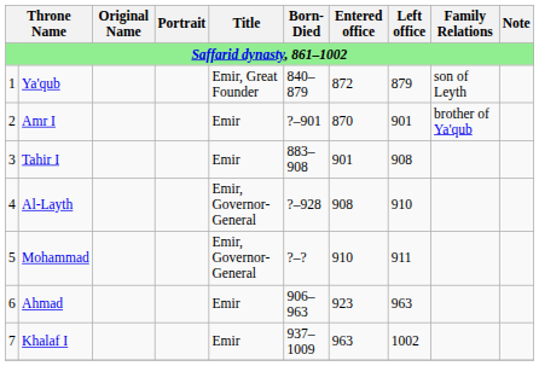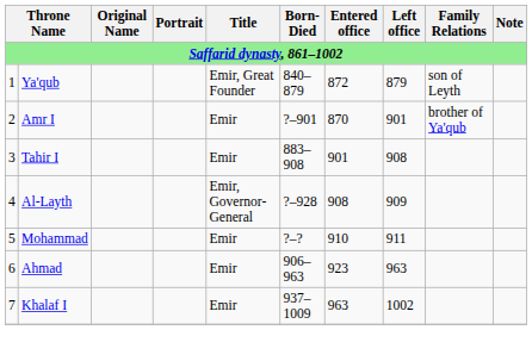 <table class="wikitable">
 <tr>
 <th colspan=2>Throne Name</th>
 <th>Original Name</th>
 <th>Portrait</th>
 <th>Title</th>
 <th>Born-Died</th>
 <th>Entered office</th>
 <th>Left office</th>
 <th>Family Relations</th>
 <th>Note</th>
 </tr>
 <tr>
 <td colspan="10" align=center style="background-color:Lightgreen"><strong><em><a href='#'>Saffarid dynasty</a>, 861–1002</em></strong></td>
 </tr>
 <tr>
 <td>1</td>
 <td><a href='#'>Ya'qub</a></td>
 <td></td>
 <td></td>
 <td>Emir, Great Founder</td>
 <td>840–879</td>
 <td>872</td>
 <td>879</td>
 <td>son of Leyth</td>
 <td></td>
 </tr>
 <tr>
 <td>2</td>
 <td><a href='#'>Amr I</a></td>
 <td></td>
 <td></td>
 <td>Emir</td>
 <td>?–901</td>
 <td>870</td>
 <td>901</td>
 <td>brother of <a href='#'>Ya'qub</a></td>
 <td></td>
 </tr>
 <tr>
 <td>3</td>
 <td><a href='#'>Tahir I</a></td>
 <td></td>
 <td></td>
 <td>Emir</td>
 <td>883–908</td>
 <td>901</td>
 <td>908</td>
 <td></td>
 <td></td>
 </tr>
 <tr>
 <td>4</td>
 <td><a href='#'>Al-Layth</a></td>
 <td></td>
 <td></td>
 <td>Emir, Governor-General</td>
 <td>?–928</td>
 <td>908</td>
-<td>910</td>
+<td>909</td>
 <td></td>
 <td></td>
 </tr>
 <tr>
 <td>5</td>
 <td><a href='#'>Mohammad</a></td>
 <td></td>
 <td></td>
-<td>Emir, Governor-General</td>
+<td>Emir</td>
 <td>?–?</td>
 <td>910</td>
 <td>911</td>
 <td></td>
 <td></td>
 </tr>
 <tr>
 <td>6</td>
 <td><a href='#'>Ahmad</a></td>
 <td></td>
 <td></td>
 <td>Emir</td>
 <td>906–963</td>
 <td>923</td>
 <td>963</td>
 <td></td>
 <td></td>
 </tr>
 <tr>
 <td>7</td>
 <td><a href='#'>Khalaf I</a></td>
 <td></td>
 <td></td>
 <td>Emir</td>
 <td>937–1009</td>
 <td>963</td>
 <td>1002</td>
 <td></td>
 <td></td>
 </tr>
 <tr>
 </tr>
 </table>
